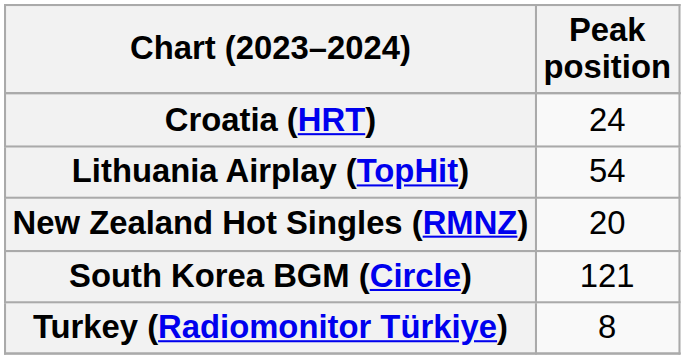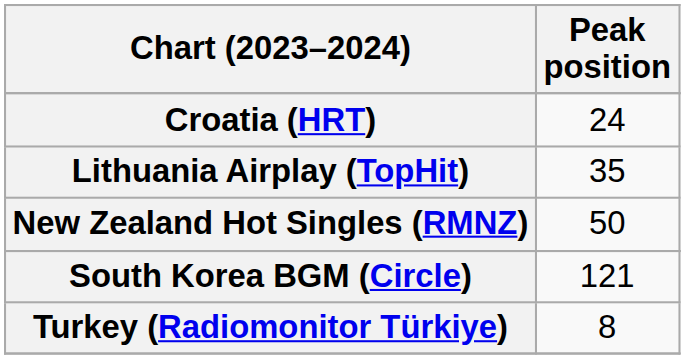 <table class="wikitable sortable plainrowheaders" style="text-align:center">
 <tr>
 <th scope="col">Chart (2023–2024)</th>
 <th scope="col">Peak<br>position</th>
 </tr>
 <tr>
 </tr>
 <tr>
 <th scope="row">Croatia (<a href='#'>HRT</a>)</th>
 <td>24</td>
 </tr>
 <tr>
 <th scope="row">Lithuania Airplay (<a href='#'>TopHit</a>)</th>
-<td>54</td>
+<td>35</td>
 </tr>
 <tr>
 <th scope="row">New Zealand Hot Singles (<a href='#'>RMNZ</a>)</th>
-<td>20</td>
+<td>50</td>
 </tr>
 <tr>
 </tr>
 <tr>
 </tr>
 <tr>
 <th scope="row">South Korea BGM (<a href='#'>Circle</a>)</th>
 <td>121</td>
 </tr>
 <tr>
 <th scope="row">Turkey (<a href='#'>Radiomonitor Türkiye</a>)</th>
 <td>8</td>
 </tr>
 <tr>
 </tr>
 </table>
